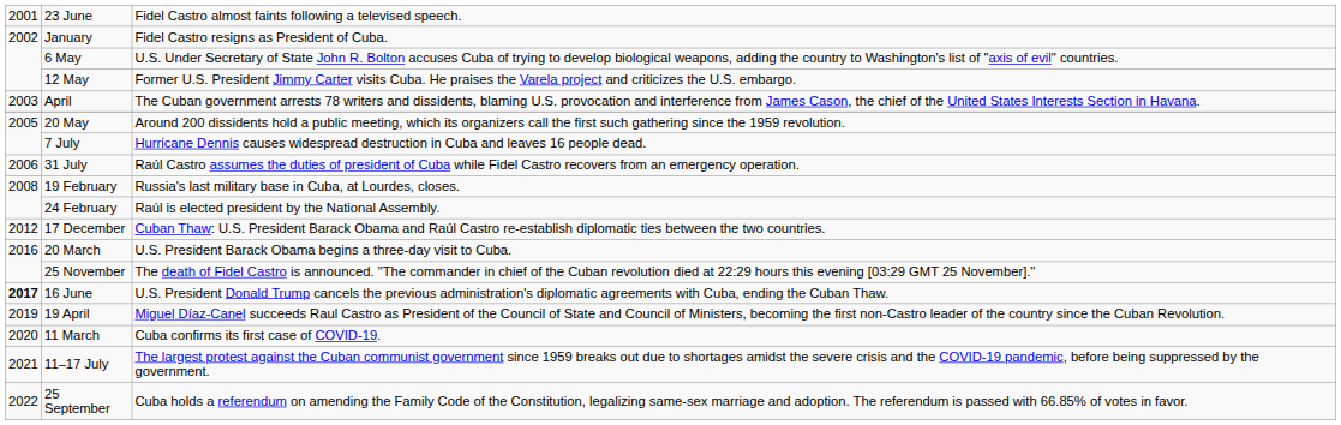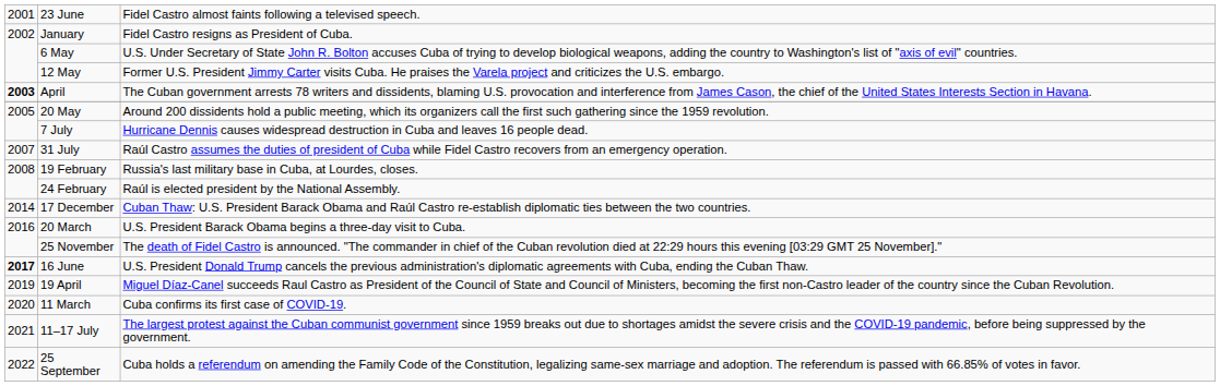 <table class="wikitable" width="100%">
 <tr>
 <td>2001</td>
 <td>23 June</td>
 <td>Fidel Castro almost faints following a televised speech.</td>
 </tr>
 <tr>
 <td rowspan="3" valign="top">2002</td>
 <td>January</td>
 <td>Fidel Castro resigns as President of Cuba.</td>
 </tr>
 <tr>
 <td>6 May</td>
 <td>U.S. Under Secretary of State <a href='#'>John R. Bolton</a> accuses Cuba of trying to develop biological weapons, adding the country to Washington's list of "<a href='#'>axis of evil</a>" countries.</td>
 </tr>
 <tr>
 <td>12 May</td>
 <td>Former U.S. President <a href='#'>Jimmy Carter</a> visits Cuba. He praises the <a href='#'>Varela project</a> and criticizes the U.S. embargo.</td>
 </tr>
 <tr>
-<td>2003</td>
+<td><strong>2003</strong></td>
 <td>April</td>
 <td>The Cuban government arrests 78 writers and dissidents, blaming U.S. provocation and interference from <a href='#'>James Cason</a>, the chief of the <a href='#'>United States Interests Section in Havana</a>.</td>
 </tr>
 <tr>
 </tr>
 <tr>
 <td rowspan="2" valign="top">2005</td>
 <td>20 May</td>
 <td>Around 200 dissidents hold a public meeting, which its organizers call the first such gathering since the 1959 revolution.</td>
 </tr>
 <tr>
 <td>7 July</td>
 <td><a href='#'>Hurricane Dennis</a> causes widespread destruction in Cuba and leaves 16 people dead.</td>
 </tr>
 <tr>
-<td>2006</td>
+<td>2007</td>
 <td>31 July</td>
 <td>Raúl Castro <a href='#'>assumes the duties of president of Cuba</a> while Fidel Castro recovers from an emergency operation.</td>
 </tr>
 <tr>
 <td rowspan="2" valign="top">2008</td>
 <td>19 February</td>
 <td>Russia's last military base in Cuba, at Lourdes, closes.</td>
 </tr>
 <tr>
 <td>24 February</td>
 <td>Raúl is elected president by the National Assembly.</td>
 </tr>
 <tr>
-<td>2012</td>
+<td>2014</td>
 <td>17 December</td>
 <td><a href='#'>Cuban Thaw</a>: U.S. President Barack Obama and Raúl Castro re-establish diplomatic ties between the two countries.</td>
 </tr>
 <tr>
 <td rowspan="2" valign="top">2016</td>
 <td>20 March</td>
 <td>U.S. President Barack Obama begins a three-day visit to Cuba.</td>
 </tr>
 <tr>
 <td>25 November</td>
 <td>The <a href='#'>death of Fidel Castro</a> is announced. "The commander in chief of the Cuban revolution died at 22:29 hours this evening [03:29 GMT 25 November]."</td>
 </tr>
 <tr>
 <td><strong>2017</strong></td>
 <td>16 June</td>
 <td>U.S. President <a href='#'>Donald Trump</a> cancels the previous administration's diplomatic agreements with Cuba, ending the Cuban Thaw.</td>
 </tr>
 <tr>
 <td>2019</td>
 <td>19 April</td>
 <td><a href='#'>Miguel Díaz-Canel</a> succeeds Raul Castro as President of the Council of State and Council of Ministers, becoming the first non-Castro leader of the country since the Cuban Revolution.</td>
 </tr>
 <tr>
 <td>2020</td>
 <td>11 March</td>
 <td>Cuba confirms its first case of <a href='#'>COVID-19</a>.</td>
 </tr>
 <tr>
 <td>2021</td>
 <td>11–17 July</td>
 <td><a href='#'>The largest protest against the Cuban communist government</a> since 1959 breaks out due to shortages amidst the severe crisis and the <a href='#'>COVID-19 pandemic</a>, before being suppressed by the government.</td>
 </tr>
 <tr>
 <td>2022</td>
 <td>25 September</td>
 <td>Cuba holds a <a href='#'>referendum</a> on amending the Family Code of the Constitution, legalizing same-sex marriage and adoption. The referendum is passed with 66.85% of votes in favor.</td>
 </tr>
 </table>
